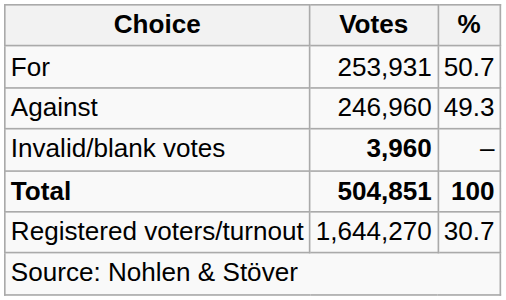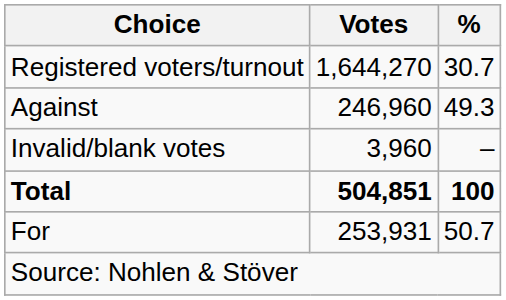 <table class=wikitable style=text-align:right>
 <tr>
 <th>Choice</th>
 <th>Votes</th>
 <th>%</th>
 </tr>
 <tr>
-<td align=left>For</td>
-<td>253,931</td>
-<td>50.7</td>
+<td align=left>Registered voters/turnout</td>
+<td>1,644,270</td>
+<td>30.7</td>
 </tr>
 <tr>
 <td align=left>Against</td>
 <td>246,960</td>
 <td>49.3</td>
 </tr>
 <tr>
 <td align=left>Invalid/blank votes</td>
-<td><strong>3,960</strong></td>
+<td>3,960</td>
 <td>–</td>
 </tr>
 <tr>
 <td align=left><strong>Total</strong></td>
 <td><strong>504,851</strong></td>
 <td><strong>100</strong></td>
 </tr>
 <tr>
-<td align=left>Registered voters/turnout</td>
-<td>1,644,270</td>
-<td>30.7</td>
+<td align=left>For</td>
+<td>253,931</td>
+<td>50.7</td>
 </tr>
 <tr>
 <td align=left colspan=3>Source: Nohlen & Stöver</td>
 </tr>
 </table>
